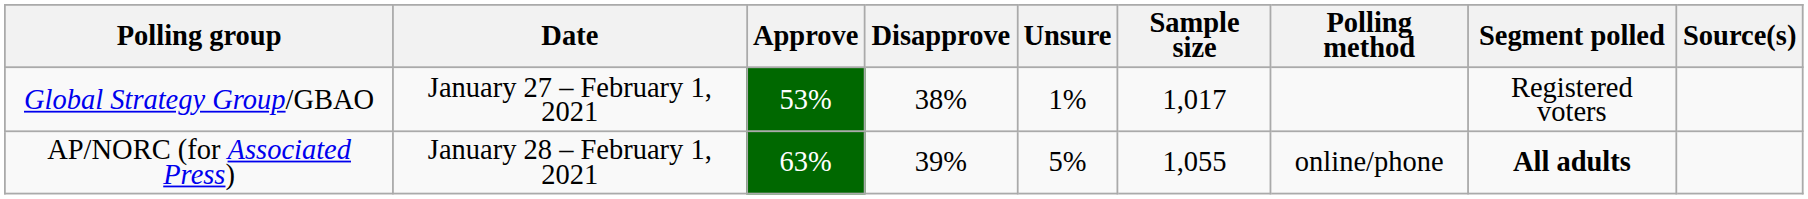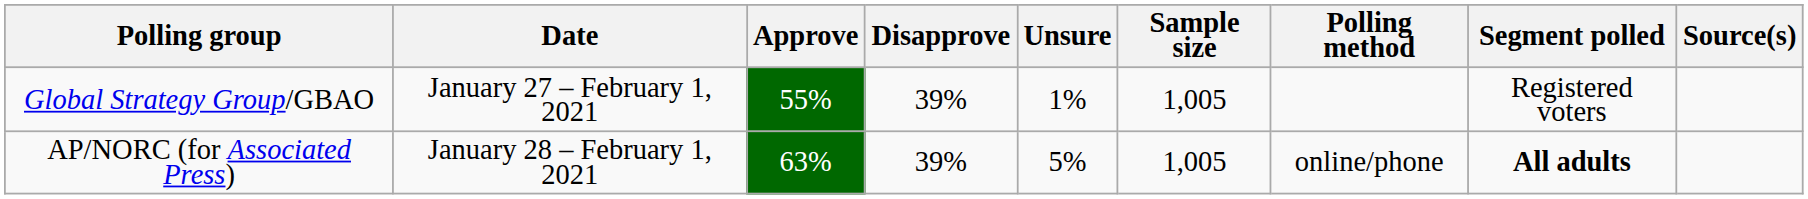 <table class="wikitable sortable" style="text-align:center;line-height:14px;width: 80%;">
 <tr>
 <th class="unsortable">Polling group</th>
 <th>Date</th>
 <th>Approve</th>
 <th>Disapprove</th>
 <th>Unsure</th>
 <th>Sample size</th>
 <th>Polling method</th>
 <th class="unsortable">Segment polled</th>
 <th class="unsortable">Source(s)</th>
 </tr>
 <tr>
 <td rowspan="1"><em><a href='#'>Global Strategy Group</a></em>/GBAO</td>
 <td>January 27 – February 1, 2021</td>
-<td style="background: #006800; color: white">53%</td>
-<td>38%</td>
+<td style="background: #006800; color: white">55%</td>
+<td>39%</td>
 <td>1%</td>
-<td>1,017</td>
+<td>1,005</td>
 <td></td>
 <td rowspan="1">Registered voters</td>
 <td></td>
 </tr>
 <tr>
 <td rowspan="1">AP/NORC (for <em><a href='#'>Associated Press</a></em>)</td>
 <td>January 28 – February 1, 2021</td>
 <td style="background: #006800; color: white">63%</td>
 <td>39%</td>
 <td>5%</td>
-<td>1,055</td>
+<td>1,005</td>
 <td>online/phone</td>
 <td rowspan="1"><strong>All adults</strong></td>
 <td></td>
 </tr>
 </table>
